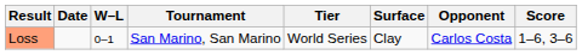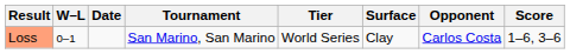 <table class="sortable wikitable">
 <tr>
 <th>Result</th>
+<th class="unsortable">W–L</th>
 <th>Date</th>
-<th class="unsortable">W–L</th>
 <th>Tournament</th>
 <th>Tier</th>
 <th>Surface</th>
 <th>Opponent</th>
 <th class="unsortable">Score</th>
 </tr>
 <tr>
 <td style="background:#ffa07a;">Loss</td>
+<td><small>0–1</small></td>
 <td><a href='#'></a></td>
-<td><small>0–1</small></td>
 <td><a href='#'>San Marino</a>, San Marino</td>
 <td>World Series</td>
 <td>Clay</td>
 <td> <a href='#'>Carlos Costa</a></td>
 <td>1–6, 3–6</td>
 </tr>
 </table>
